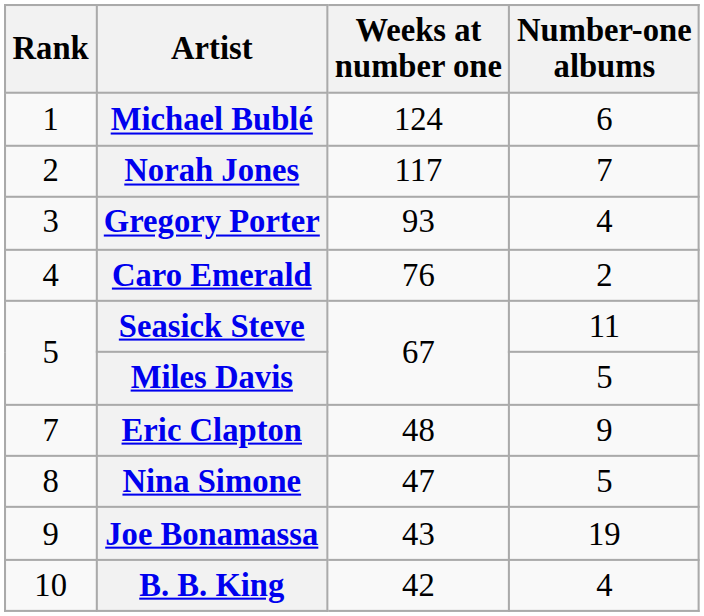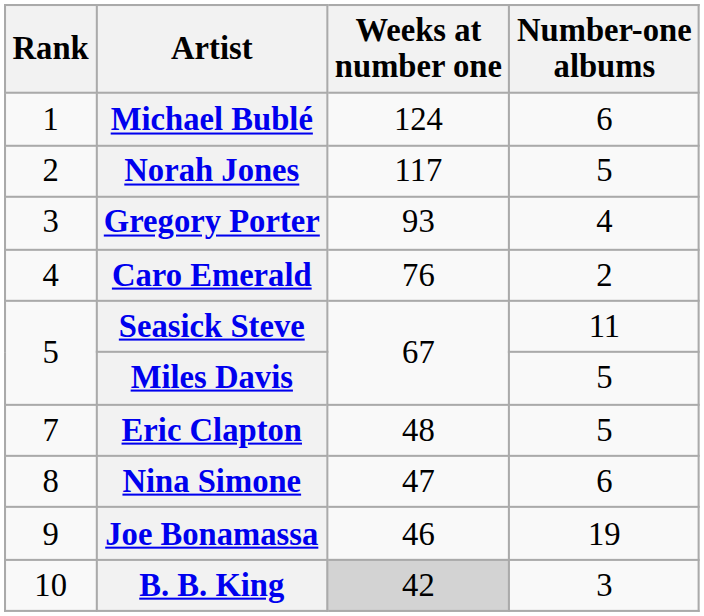 <table class="wikitable sortable plainrowheaders" style="text-align:center">
 <tr>
 <th scope="col">Rank</th>
 <th scope="col">Artist</th>
 <th scope="col">Weeks at<br>number one</th>
 <th scope="col">Number-one<br>albums</th>
 </tr>
 <tr>
 <td>1</td>
 <th scope="row"><a href='#'>Michael Bublé</a></th>
 <td>124</td>
 <td>6</td>
 </tr>
 <tr>
 <td>2</td>
 <th scope="row"><a href='#'>Norah Jones</a></th>
 <td>117</td>
-<td>7</td>
+<td>5</td>
 </tr>
 <tr>
 <td>3</td>
 <th scope="row"><a href='#'>Gregory Porter</a></th>
 <td>93</td>
 <td>4</td>
 </tr>
 <tr>
 <td>4</td>
 <th scope="row"><a href='#'>Caro Emerald</a></th>
 <td>76</td>
 <td>2</td>
 </tr>
 <tr>
 <td rowspan="2">5</td>
 <th scope="row"><a href='#'>Seasick Steve</a></th>
 <td rowspan="2">67</td>
 <td>11</td>
 </tr>
 <tr>
 <th scope="row"><a href='#'>Miles Davis</a></th>
 <td>5</td>
 </tr>
 <tr>
 <td>7</td>
 <th scope="row"><a href='#'>Eric Clapton</a></th>
 <td>48</td>
-<td>9</td>
+<td>5</td>
 </tr>
 <tr>
 <td>8</td>
 <th scope="row"><a href='#'>Nina Simone</a></th>
 <td>47</td>
-<td>5</td>
+<td>6</td>
 </tr>
 <tr>
 <td>9</td>
 <th scope="row"><a href='#'>Joe Bonamassa</a></th>
-<td>43</td>
+<td>46</td>
 <td>19</td>
 </tr>
 <tr>
 <td>10</td>
 <th scope="row"><a href='#'>B. B. King</a></th>
-<td>42</td>
-<td>4</td>
+<td style="background: lightgrey;">42</td>
+<td>3</td>
 </tr>
 </table>
